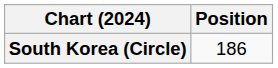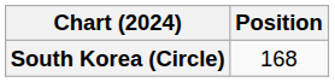 <table class="wikitable plainrowheaders" style="text-align:center">
 <tr>
 <th scope="col">Chart (2024)</th>
 <th scope="col">Position</th>
 </tr>
 <tr>
 <th scope="row">South Korea (Circle)</th>
-<td>186</td>
+<td>168</td>
 </tr>
 </table>
